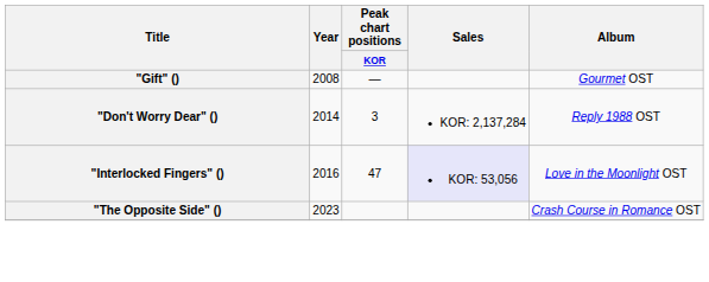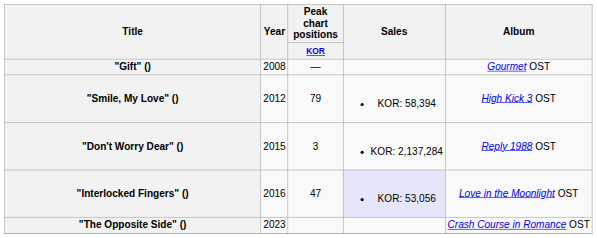 <table class="wikitable plainrowheaders" style="text-align:center;">
 <tr>
 <th rowspan="2" scope="col" style="width:25em;">Title</th>
 <th rowspan="2" scope="col">Year</th>
 <th colspan="1" scope="col" style="width:5em;">Peak chart positions</th>
 <th rowspan="2" scope="col">Sales<br></th>
 <th rowspan="2" scope="col">Album</th>
 </tr>
 <tr>
 <th><small><a href='#'>KOR</a></small><br></th>
 </tr>
 <tr>
 <th scope="row">"Gift" ()</th>
 <td>2008</td>
 <td>—</td>
 <td></td>
 <td><em><a href='#'>Gourmet</a></em> OST</td>
 </tr>
 <tr>
+<th scope="row">"Smile, My Love" () </th>
+<td>2012</td>
+<td>79</td>
+<td><br><ul><li>KOR: 58,394</li></ul></td>
+<td><em><a href='#'>High Kick 3</a></em> OST</td>
+</tr>
+<tr>
 <th scope="row">"Don't Worry Dear" ()</th>
-<td>2014</td>
+<td>2015</td>
 <td>3</td>
 <td><br><ul><li>KOR: 2,137,284</li></ul></td>
 <td><em><a href='#'>Reply 1988</a></em> OST</td>
 </tr>
 <tr>
 <th scope="row">"Interlocked Fingers" ()</th>
 <td>2016</td>
 <td>47</td>
 <td style="background: lavender;"><br><ul><li>KOR: 53,056</li></ul></td>
 <td><em><a href='#'>Love in the Moonlight</a></em> OST</td>
 </tr>
 <tr>
 <th scope="row">"The Opposite Side" ()</th>
 <td>2023</td>
 <td></td>
 <td></td>
 <td><em><a href='#'>Crash Course in Romance</a></em> OST</td>
 </tr>
 <tr>
 </tr>
 </table>
